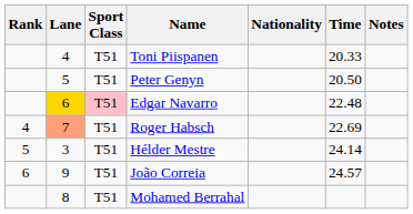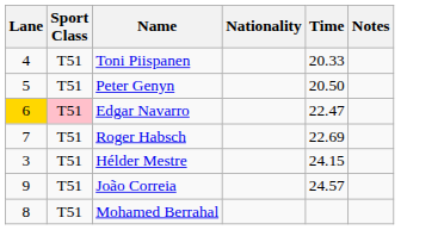 <table class="wikitable sortable" style="text-align:center">
 <tr>
-<th>Rank</th>
 <th>Lane</th>
 <th>Sport<br>Class</th>
 <th>Name</th>
 <th>Nationality</th>
 <th>Time</th>
 <th>Notes</th>
 </tr>
 <tr>
-<td></td>
 <td>4</td>
 <td>T51</td>
 <td align=left><a href='#'>Toni Piispanen</a></td>
 <td align=left></td>
 <td>20.33</td>
 <td></td>
 </tr>
 <tr>
-<td></td>
 <td>5</td>
 <td>T51</td>
 <td align=left><a href='#'>Peter Genyn</a></td>
 <td align=left></td>
 <td>20.50</td>
 <td></td>
 </tr>
 <tr>
-<td></td>
 <td style="background: gold;">6</td>
 <td style="background: pink;">T51</td>
 <td align=left><a href='#'>Edgar Navarro</a></td>
 <td align=left></td>
-<td>22.48</td>
+<td>22.47</td>
 <td></td>
 </tr>
 <tr>
-<td>4</td>
-<td style="background: lightsalmon;">7</td>
+<td>7</td>
 <td>T51</td>
 <td align=left><a href='#'>Roger Habsch</a></td>
 <td align=left></td>
 <td>22.69</td>
 <td></td>
 </tr>
 <tr>
-<td>5</td>
 <td>3</td>
 <td>T51</td>
 <td align=left><a href='#'>Hélder Mestre</a></td>
 <td align=left></td>
-<td>24.14</td>
+<td>24.15</td>
 <td></td>
 </tr>
 <tr>
-<td>6</td>
 <td>9</td>
 <td>T51</td>
 <td align=left><a href='#'>João Correia</a></td>
 <td align=left></td>
 <td>24.57</td>
 <td></td>
 </tr>
 <tr>
-<td></td>
 <td>8</td>
 <td>T51</td>
 <td align=left><a href='#'>Mohamed Berrahal</a></td>
 <td align=left></td>
 <td></td>
 <td></td>
 </tr>
 </table>
